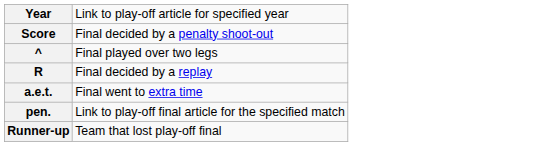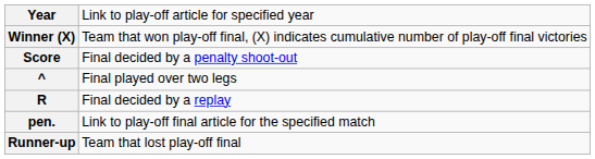 <table class="wikitable">
 <tr>
 <th scope=row align=center>Year</th>
 <td>Link to play-off article for specified year</td>
+</tr>
+<tr>
+<th scope=row align=center>Winner (X)</th>
+<td>Team that won play-off final, (X) indicates cumulative number of play-off final victories</td>
 </tr>
 <tr>
 <th scope=row align=center>Score</th>
 <td>Final decided by a <a href='#'>penalty shoot-out</a></td>
 </tr>
 <tr>
 <th scope=row align=center>^</th>
 <td>Final played over two legs</td>
 </tr>
 <tr>
 <th scope=row align=center>R</th>
 <td>Final decided by a <a href='#'>replay</a></td>
 </tr>
 <tr>
-<th scope=row align=center>a.e.t.</th>
-<td>Final went to <a href='#'>extra time</a></td>
-</tr>
-<tr>
 <th scope=row align=center>pen.</th>
 <td>Link to play-off final article for the specified match</td>
 </tr>
 <tr>
 <th scope=row align=center>Runner-up</th>
 <td>Team that lost play-off final</td>
 </tr>
 </table>
